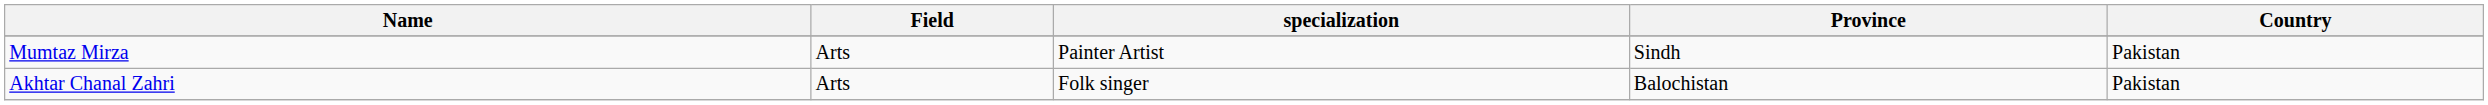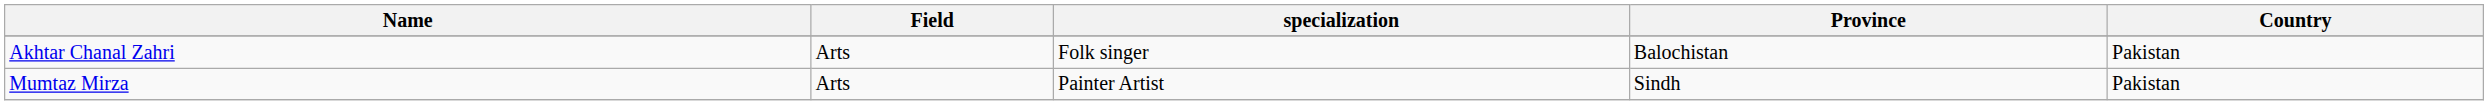 <table class="wikitable sortable" width="100%">
 <tr>
 <th>Name</th>
 <th>Field</th>
 <th>specialization</th>
 <th>Province</th>
 <th>Country</th>
 </tr>
 <tr bgcolor=#edf3fe>
 </tr>
 <tr>
+<td><a href='#'>Akhtar Chanal Zahri</a></td>
+<td>Arts</td>
+<td>Folk singer</td>
+<td>Balochistan</td>
+<td>Pakistan</td>
+</tr>
+<tr>
 <td><a href='#'>Mumtaz Mirza</a></td>
 <td>Arts</td>
 <td>Painter Artist</td>
 <td>Sindh</td>
 <td>Pakistan</td>
 </tr>
 <tr>
-<td><a href='#'>Akhtar Chanal Zahri</a></td>
-<td>Arts</td>
-<td>Folk singer</td>
-<td>Balochistan</td>
-<td>Pakistan</td>
-</tr>
-<tr>
 </tr>
 </table>
